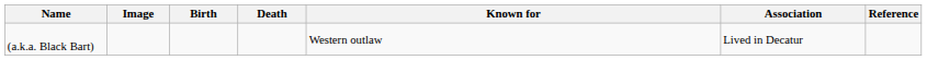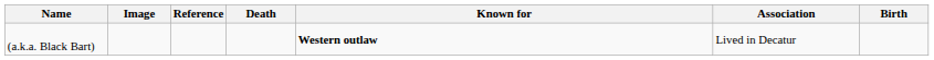 <table class="wikitable sortable">
 <tr>
 <th scope="col" style="width:140px;">Name</th>
 <th scope="col" style="width:80px;" class="unsortable">Image</th>
-<th scope="col" style="width:90px;">Birth</th>
+<th scope="col" style="width:30px;" class="unsortable">Reference</th>
 <th scope="col" style="width:90px;">Death</th>
 <th scope="col" style="width:600px;" class="unsortable">Known for</th>
 <th scope="col" style="width:200px;" class="unsortable">Association</th>
-<th scope="col" style="width:30px;" class="unsortable">Reference</th>
+<th scope="col" style="width:90px;">Birth</th>
 </tr>
 <tr>
 <td><br>(a.k.a. Black Bart)</td>
 <td></td>
+<td style="text-align:center;"></td>
 <td align=right></td>
+<td><strong>Western outlaw</strong></td>
+<td>Lived in Decatur</td>
 <td align=right></td>
-<td>Western outlaw</td>
-<td>Lived in Decatur</td>
-<td style="text-align:center;"></td>
 </tr>
 </table>
